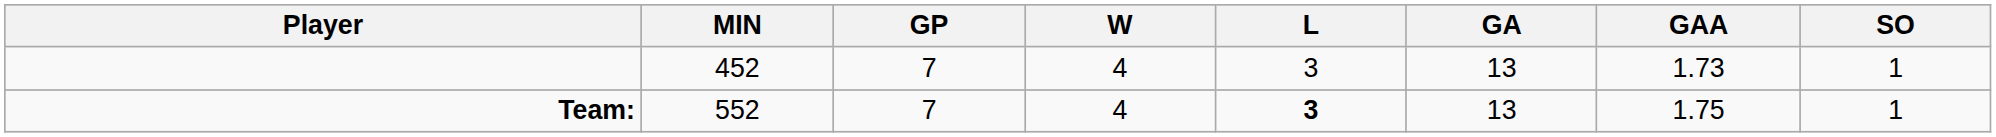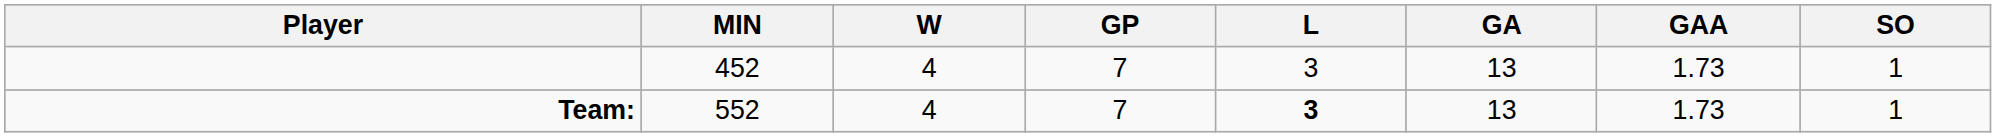 <table class="wikitable sortable" width="60%">
 <tr>
 <th bgcolor="#DDDDFF" width="10%">Player</th>
 <th width="3%" bgcolor="#DDDDFF" title="Minutes played">MIN</th>
+<th width="3%" bgcolor="#DDDDFF" title="Wins">W</th>
 <th width="3%" bgcolor="#DDDDFF" title="Games played in">GP</th>
-<th width="3%" bgcolor="#DDDDFF" title="Wins">W</th>
 <th width="3%" bgcolor="#DDDDFF"title="Losses">L</th>
 <th width="3%" bgcolor="#DDDDFF" title="Goals against">GA</th>
 <th width="3%" bgcolor="#DDDDFF" title="Goals against average">GAA</th>
 <th width="3%" bgcolor="#DDDDFF" title="Shut-outs">SO</th>
 </tr>
 <tr align="center">
 <td align="right"></td>
 <td>452</td>
+<td>4</td>
 <td>7</td>
-<td>4</td>
 <td>3</td>
 <td>13</td>
 <td>1.73</td>
 <td>1</td>
 </tr>
 <tr align="center">
 <td align="right"><strong>Team:</strong></td>
 <td>552</td>
+<td>4</td>
 <td>7</td>
-<td>4</td>
 <td><strong>3</strong></td>
 <td>13</td>
-<td>1.75</td>
+<td>1.73</td>
 <td>1</td>
 </tr>
 </table>
